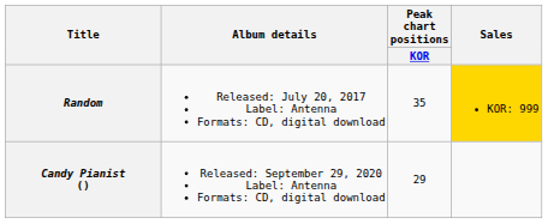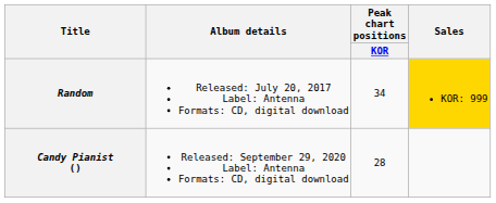 <table class="wikitable plainrowheaders" style="text-align:center;">
 <tr>
 <th scope="col" rowspan="2" style="width:14em;">Title</th>
 <th scope="col" rowspan="2">Album details</th>
 <th scope="col" colspan="1" style="width:5em;">Peak chart positions</th>
 <th scope="col" rowspan="2">Sales</th>
 </tr>
 <tr>
 <th><a href='#'>KOR</a><br></th>
 </tr>
 <tr>
 <th scope="row"><em>Random</em></th>
 <td><br><ul><li>Released: July 20, 2017</li><li>Label: Antenna</li><li>Formats: CD, digital download</li></ul></td>
-<td>35</td>
+<td>34</td>
 <td style="background: gold;"><br><ul><li>KOR: 999</li></ul></td>
 </tr>
 <tr>
 <th scope="row"><em>Candy Pianist</em> <br>()</th>
 <td><br><ul><li>Released: September 29, 2020</li><li>Label: Antenna</li><li>Formats: CD, digital download</li></ul></td>
-<td>29</td>
+<td>28</td>
 <td></td>
 </tr>
 </table>
